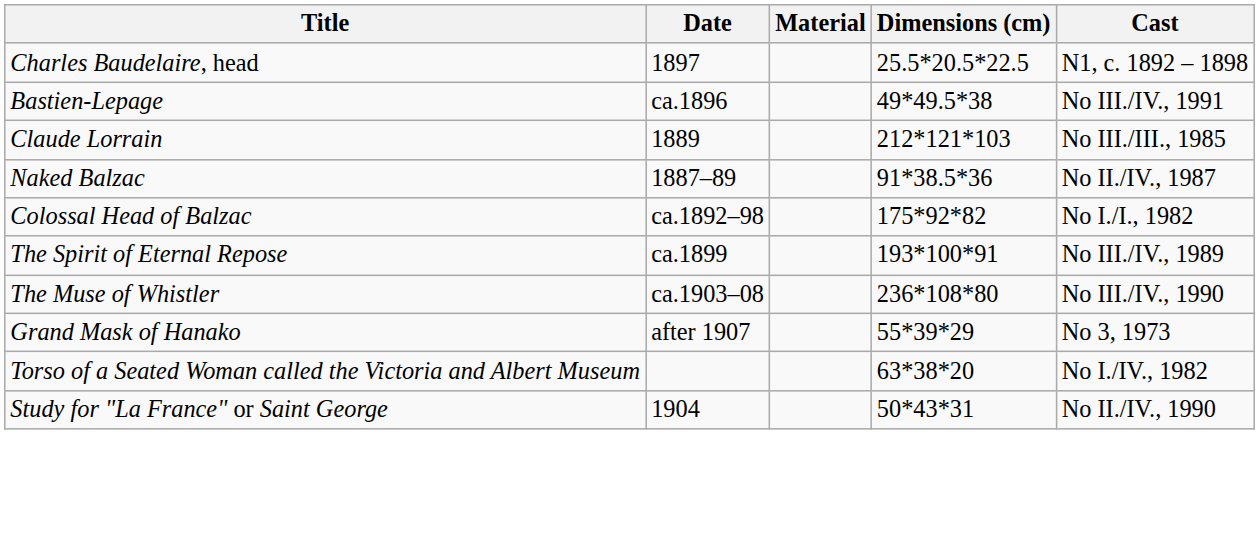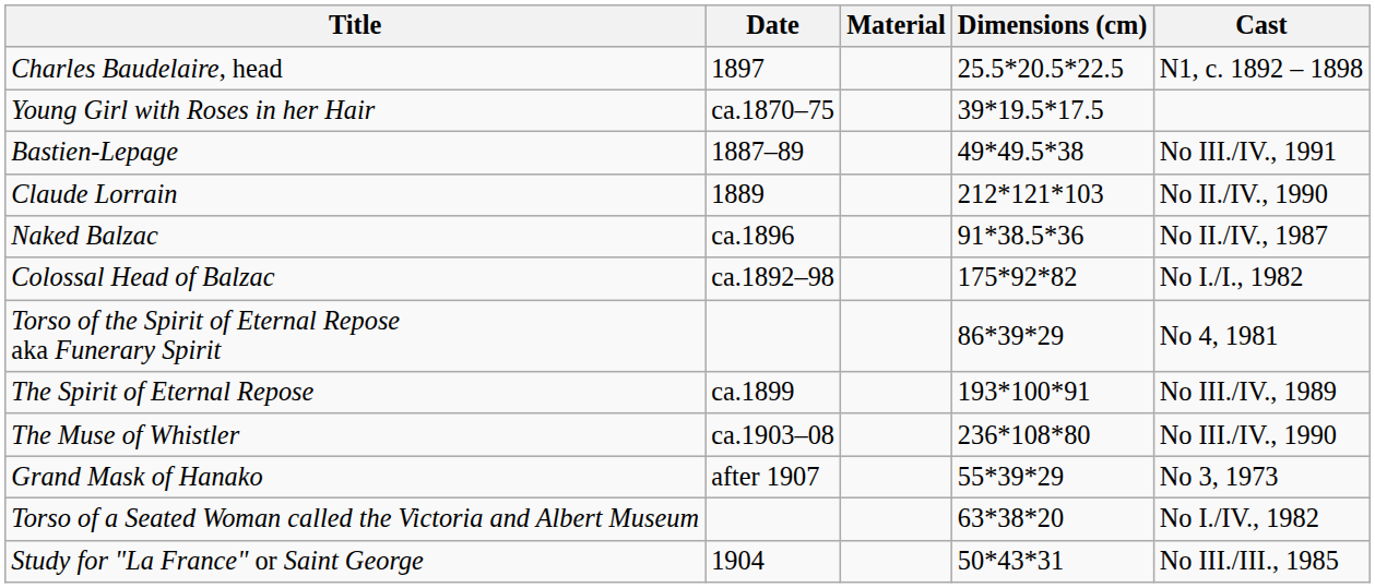 <table class="wikitable">
 <tr>
 <th>Title</th>
 <th>Date</th>
 <th>Material</th>
 <th>Dimensions (cm)</th>
 <th>Cast</th>
 </tr>
 <tr>
 <td><em>Charles Baudelaire</em>, head</td>
 <td>1897</td>
 <td><br></td>
 <td>25.5*20.5*22.5</td>
 <td>N1, c. 1892 – 1898</td>
 </tr>
 <tr>
+<td><em>Young Girl with Roses in her Hair</em></td>
+<td>ca.1870–75</td>
+<td><br></td>
+<td>39*19.5*17.5</td>
+<td></td>
+</tr>
+<tr>
 <td><em>Bastien-Lepage</em></td>
-<td>ca.1896</td>
+<td>1887–89</td>
 <td><br></td>
 <td>49*49.5*38</td>
 <td>No III./IV., 1991</td>
 </tr>
 <tr>
 <td><em>Claude Lorrain</em></td>
 <td>1889</td>
 <td><br></td>
 <td>212*121*103</td>
-<td>No III./III., 1985</td>
+<td>No II./IV., 1990</td>
 </tr>
 <tr>
 <td><em>Naked Balzac</em></td>
-<td>1887–89</td>
+<td>ca.1896</td>
 <td><br></td>
 <td>91*38.5*36</td>
 <td>No II./IV., 1987</td>
 </tr>
 <tr>
 <td><em>Colossal Head of Balzac</em></td>
 <td>ca.1892–98</td>
 <td><br></td>
 <td>175*92*82</td>
 <td>No  I./I., 1982</td>
+</tr>
+<tr>
+<td><em>Torso of the Spirit of Eternal Repose</em><br>aka <em>Funerary Spirit</em></td>
+<td></td>
+<td><br></td>
+<td>86*39*29</td>
+<td>No 4, 1981</td>
 </tr>
 <tr>
 <td><em>The Spirit of Eternal Repose</em></td>
 <td>ca.1899</td>
 <td><br></td>
 <td>193*100*91</td>
 <td>No III./IV., 1989</td>
 </tr>
 <tr>
 <td><em>The Muse of Whistler</em></td>
 <td>ca.1903–08</td>
 <td><br></td>
 <td>236*108*80</td>
 <td>No III./IV., 1990</td>
 </tr>
 <tr>
 <td><em>Grand Mask of Hanako</em></td>
 <td>after 1907</td>
 <td><br></td>
 <td>55*39*29</td>
 <td>No 3, 1973</td>
 </tr>
 <tr>
 <td><em>Torso of a Seated Woman called the Victoria and Albert Museum</em></td>
 <td></td>
 <td><br></td>
 <td>63*38*20</td>
 <td>No I./IV., 1982</td>
 </tr>
 <tr>
 <td><em>Study for "La France"</em> or <em>Saint George</em></td>
 <td>1904</td>
 <td><br></td>
 <td>50*43*31</td>
-<td>No II./IV., 1990</td>
+<td>No III./III., 1985</td>
 </tr>
 </table>
